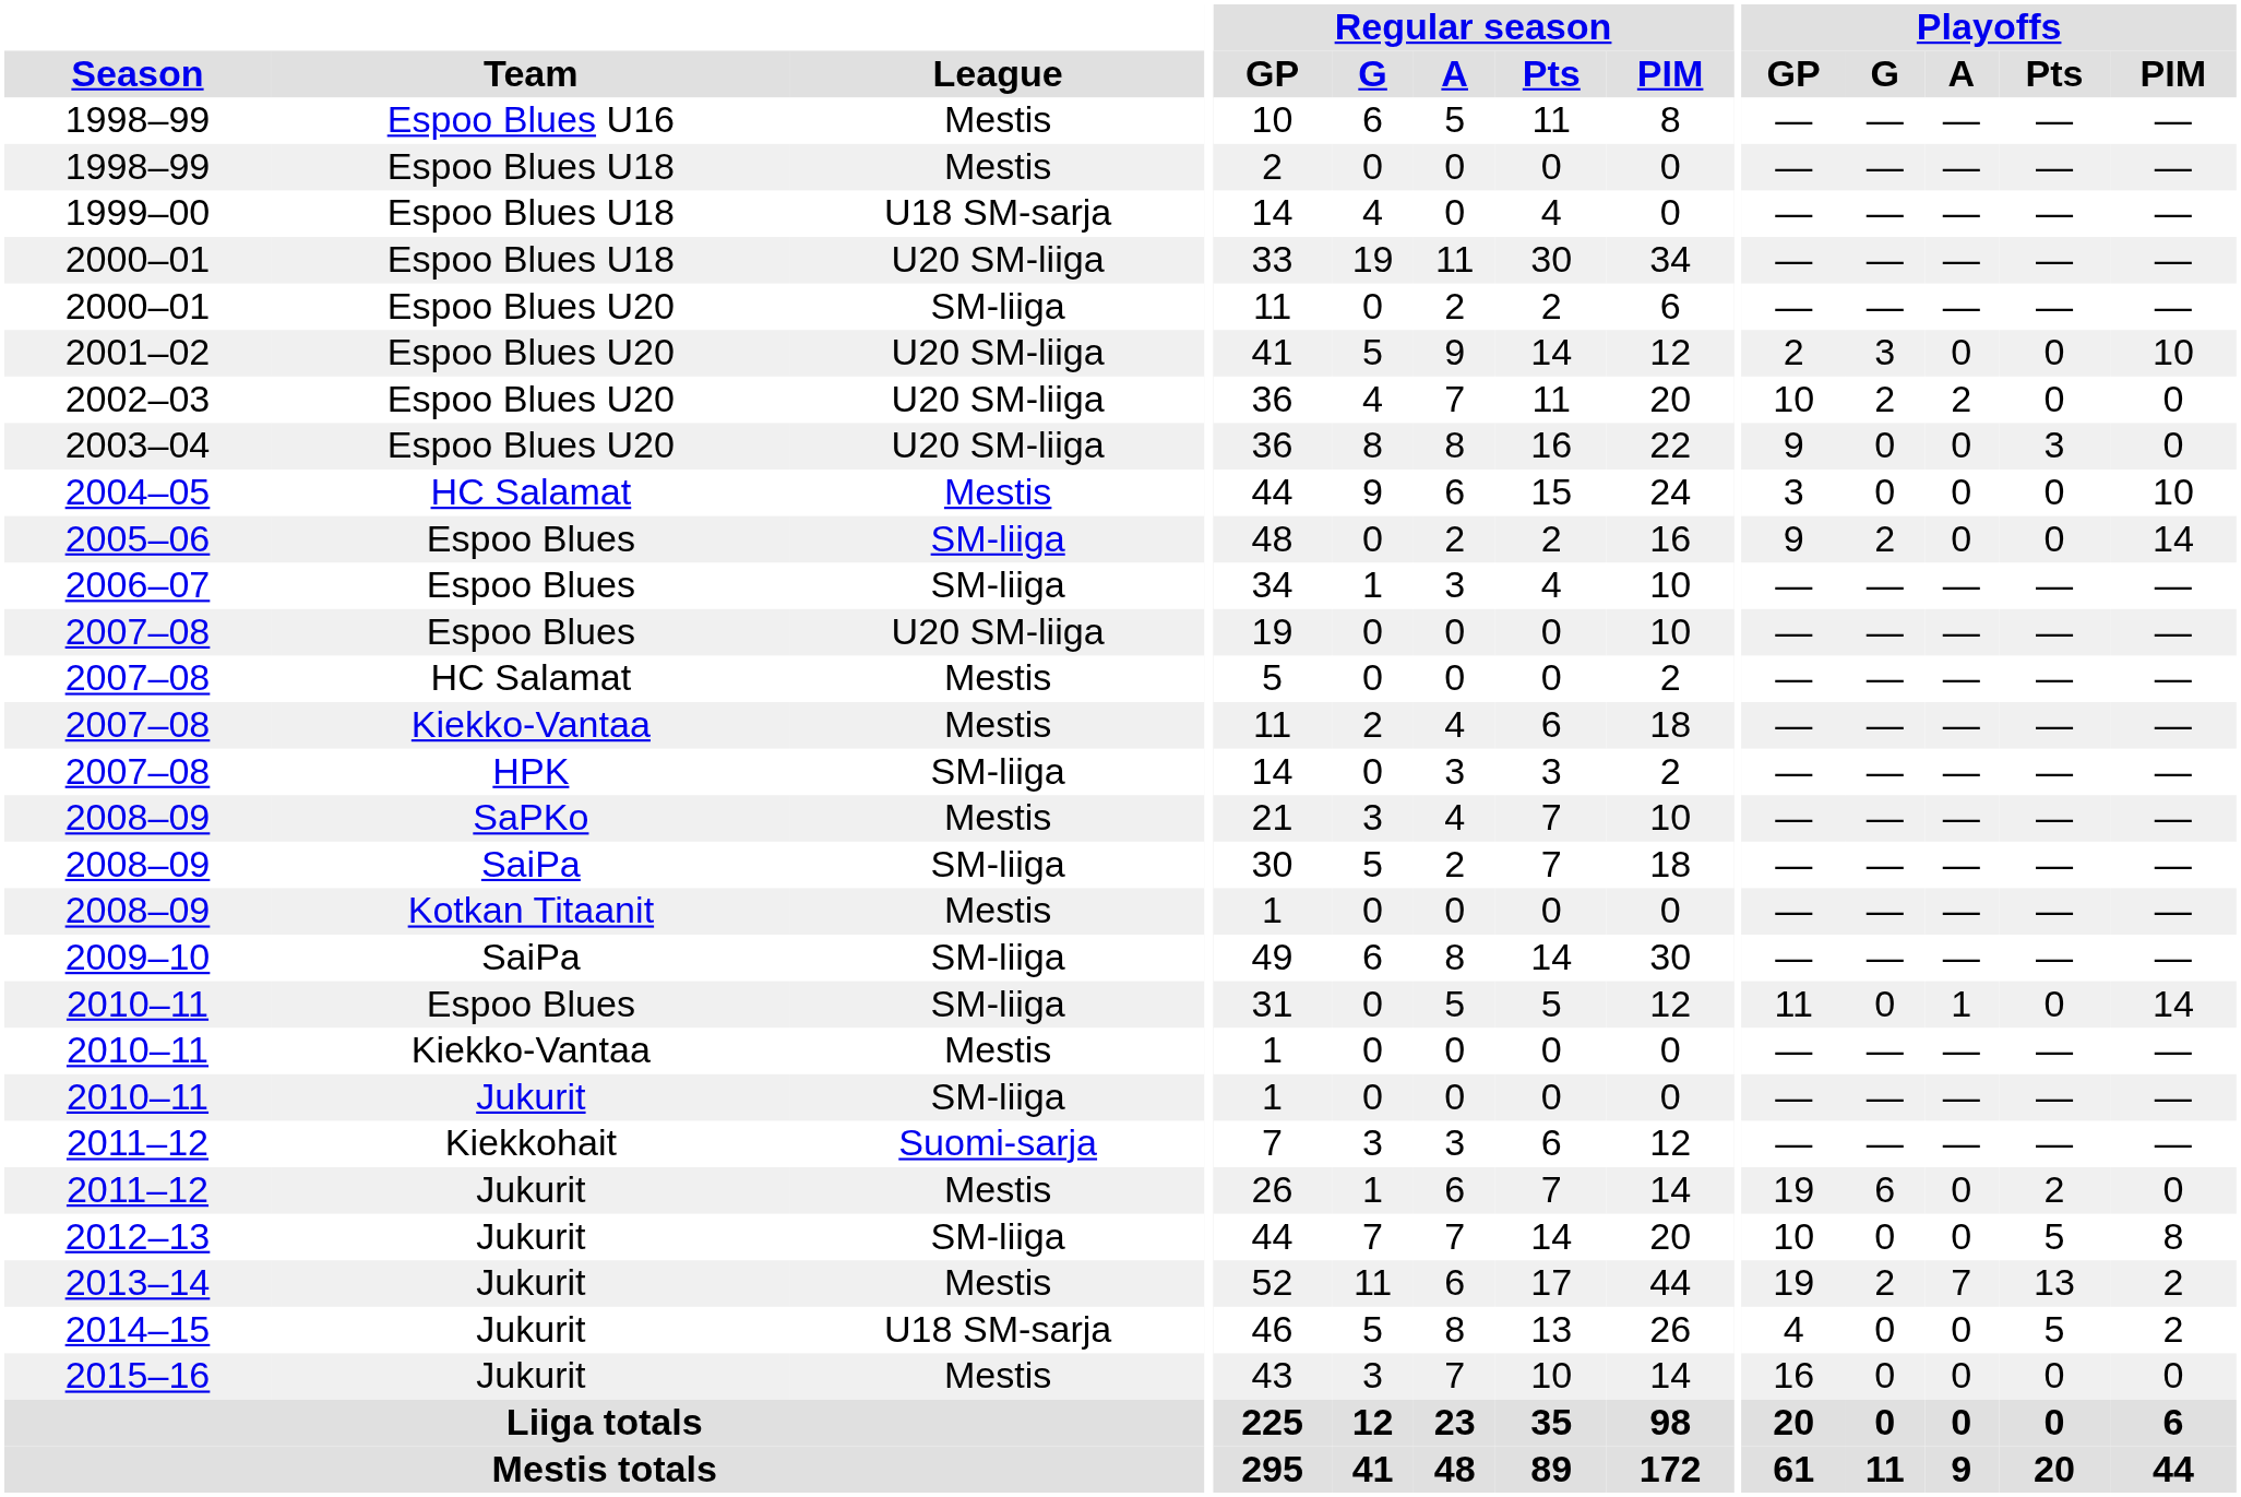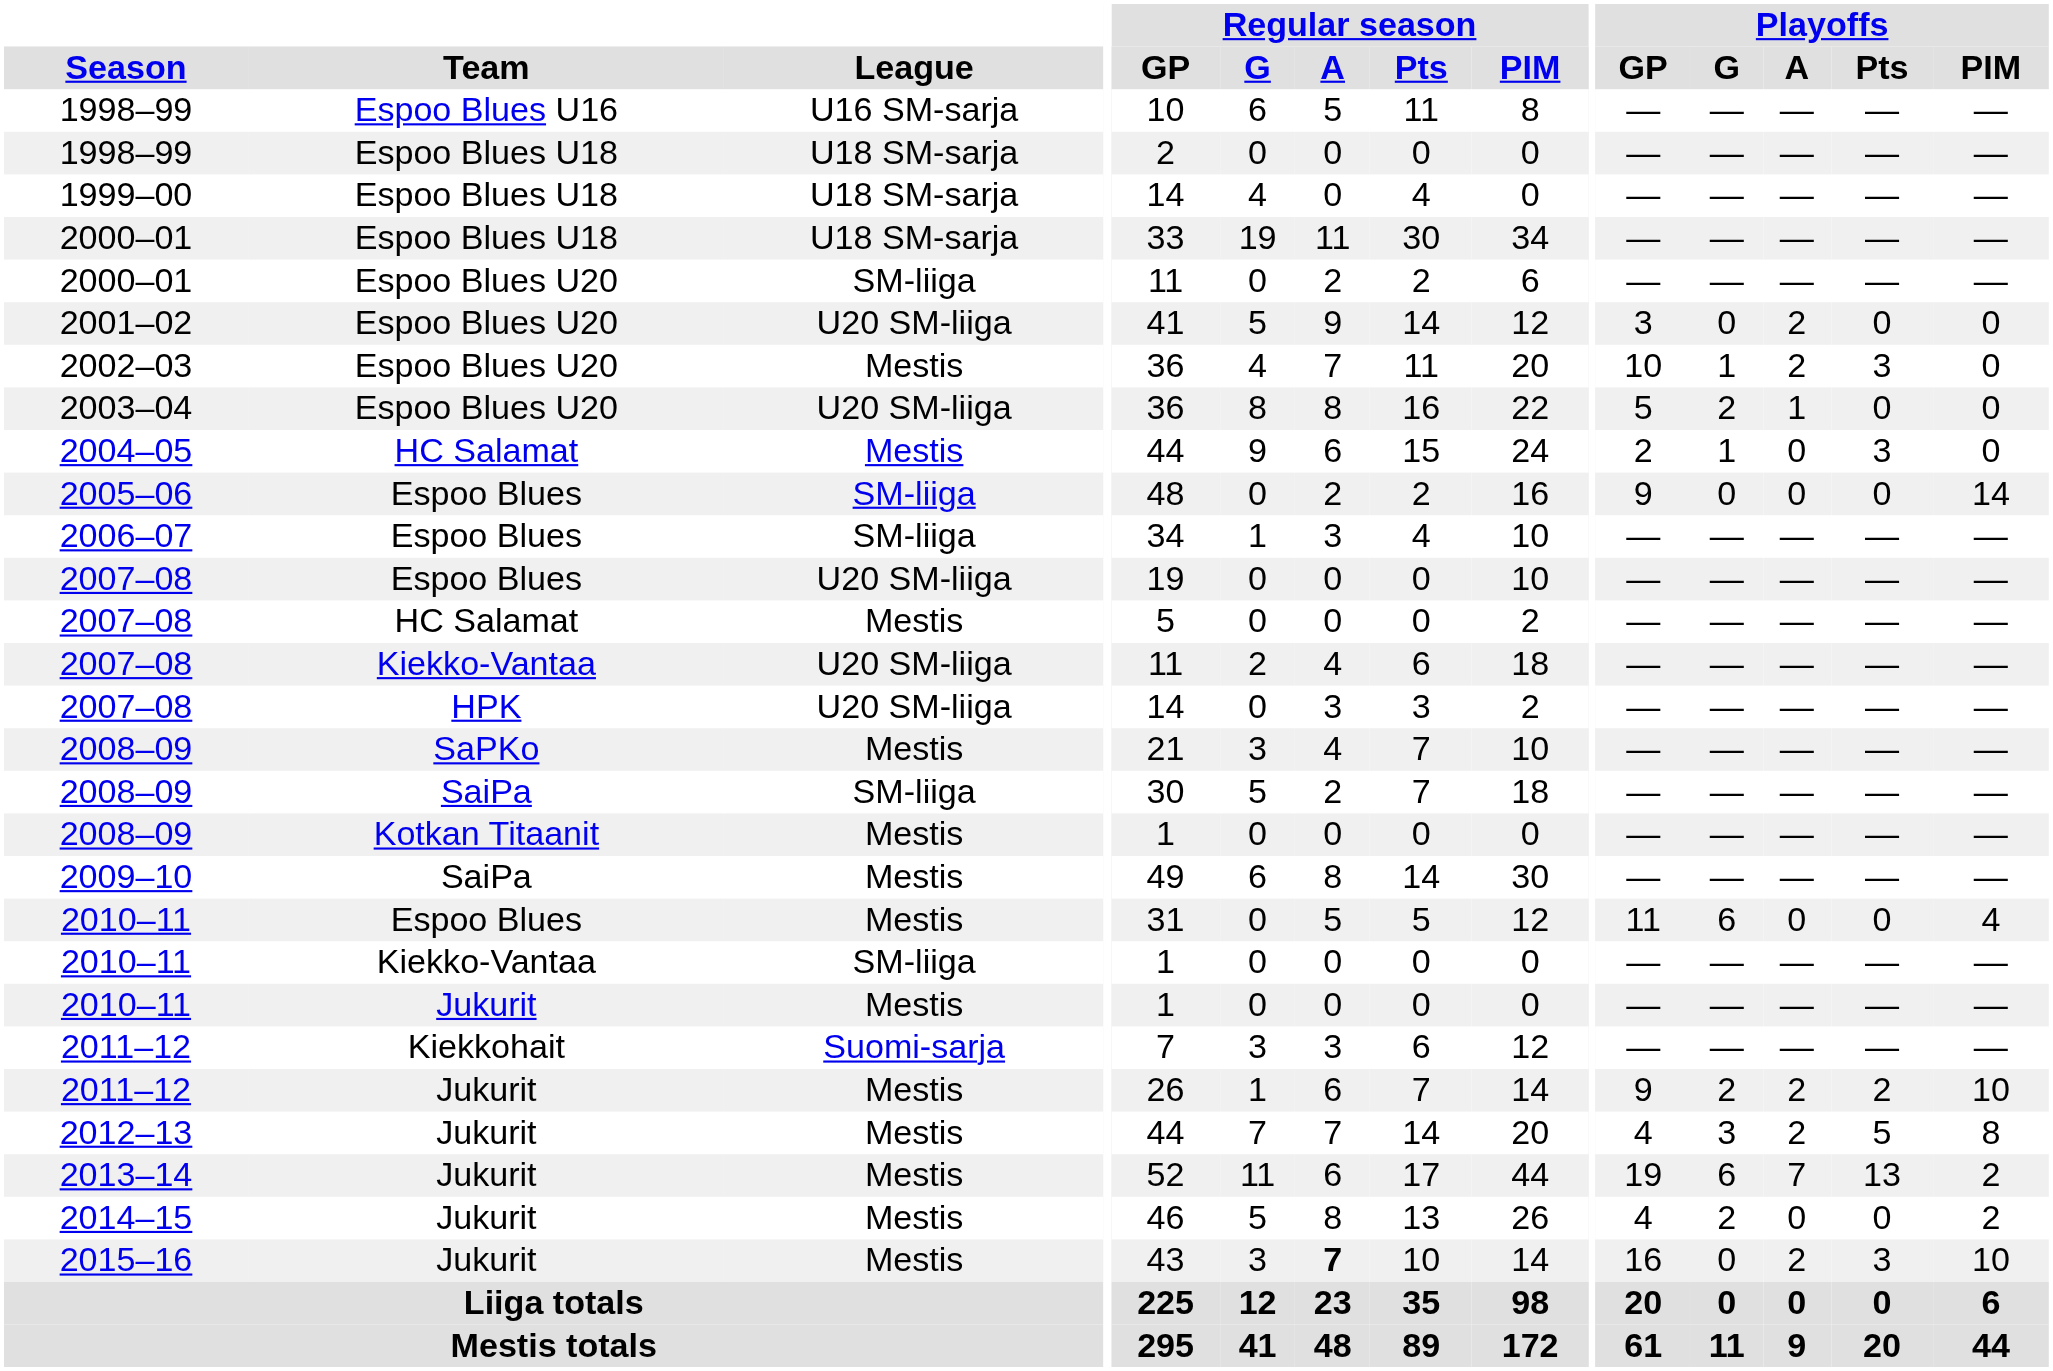 <table border="0" cellpadding="1" cellspacing="0" style="text-align:center; width:60em">
 <tr bgcolor="#e0e0e0">
 <th colspan="3" bgcolor="#ffffff"></th>
 <th rowspan="99" bgcolor="#ffffff"></th>
 <th colspan="5"><a href='#'>Regular season</a></th>
 <th rowspan="99" bgcolor="#ffffff"></th>
 <th colspan="5"><a href='#'>Playoffs</a></th>
 </tr>
 <tr bgcolor="#e0e0e0">
 <th><a href='#'>Season</a></th>
 <th>Team</th>
 <th>League</th>
 <th>GP</th>
 <th><a href='#'>G</a></th>
 <th><a href='#'>A</a></th>
 <th><a href='#'>Pts</a></th>
 <th><a href='#'>PIM</a></th>
 <th>GP</th>
 <th>G</th>
 <th>A</th>
 <th>Pts</th>
 <th>PIM</th>
 </tr>
 <tr>
 <td>1998–99</td>
 <td><a href='#'>Espoo Blues</a> U16</td>
-<td>Mestis</td>
+<td>U16 SM-sarja</td>
 <td>10</td>
 <td>6</td>
 <td>5</td>
 <td>11</td>
 <td>8</td>
 <td>—</td>
 <td>—</td>
 <td>—</td>
 <td>—</td>
 <td>—</td>
 </tr>
 <tr bgcolor="#f0f0f0">
 <td>1998–99</td>
 <td>Espoo Blues U18</td>
-<td>Mestis</td>
+<td>U18 SM-sarja</td>
 <td>2</td>
 <td>0</td>
 <td>0</td>
 <td>0</td>
 <td>0</td>
 <td>—</td>
 <td>—</td>
 <td>—</td>
 <td>—</td>
 <td>—</td>
 </tr>
 <tr>
 <td>1999–00</td>
 <td>Espoo Blues U18</td>
 <td>U18 SM-sarja</td>
 <td>14</td>
 <td>4</td>
 <td>0</td>
 <td>4</td>
 <td>0</td>
 <td>—</td>
 <td>—</td>
 <td>—</td>
 <td>—</td>
 <td>—</td>
 </tr>
 <tr bgcolor="#f0f0f0">
 <td>2000–01</td>
 <td>Espoo Blues U18</td>
-<td>U20 SM-liiga</td>
+<td>U18 SM-sarja</td>
 <td>33</td>
 <td>19</td>
 <td>11</td>
 <td>30</td>
 <td>34</td>
 <td>—</td>
 <td>—</td>
 <td>—</td>
 <td>—</td>
 <td>—</td>
 </tr>
 <tr>
 <td>2000–01</td>
 <td>Espoo Blues U20</td>
 <td>SM-liiga</td>
 <td>11</td>
 <td>0</td>
 <td>2</td>
 <td>2</td>
 <td>6</td>
 <td>—</td>
 <td>—</td>
 <td>—</td>
 <td>—</td>
 <td>—</td>
 </tr>
 <tr bgcolor="#f0f0f0">
 <td>2001–02</td>
 <td>Espoo Blues U20</td>
 <td>U20 SM-liiga</td>
 <td>41</td>
 <td>5</td>
 <td>9</td>
 <td>14</td>
 <td>12</td>
-<td>2</td>
 <td>3</td>
 <td>0</td>
+<td>2</td>
 <td>0</td>
-<td>10</td>
+<td>0</td>
 </tr>
 <tr>
 <td>2002–03</td>
 <td>Espoo Blues U20</td>
-<td>U20 SM-liiga</td>
+<td>Mestis</td>
 <td>36</td>
 <td>4</td>
 <td>7</td>
 <td>11</td>
 <td>20</td>
 <td>10</td>
+<td>1</td>
 <td>2</td>
-<td>2</td>
-<td>0</td>
+<td>3</td>
 <td>0</td>
 </tr>
 <tr bgcolor="#f0f0f0">
 <td>2003–04</td>
 <td>Espoo Blues U20</td>
 <td>U20 SM-liiga</td>
 <td>36</td>
 <td>8</td>
 <td>8</td>
 <td>16</td>
 <td>22</td>
-<td>9</td>
+<td>5</td>
+<td>2</td>
+<td>1</td>
 <td>0</td>
-<td>0</td>
-<td>3</td>
 <td>0</td>
 </tr>
 <tr>
 <td><a href='#'>2004–05</a></td>
 <td><a href='#'>HC Salamat</a></td>
 <td><a href='#'>Mestis</a></td>
 <td>44</td>
 <td>9</td>
 <td>6</td>
 <td>15</td>
 <td>24</td>
+<td>2</td>
+<td>1</td>
+<td>0</td>
 <td>3</td>
 <td>0</td>
-<td>0</td>
-<td>0</td>
-<td>10</td>
 </tr>
 <tr bgcolor="#f0f0f0">
 <td><a href='#'>2005–06</a></td>
 <td>Espoo Blues</td>
 <td><a href='#'>SM-liiga</a></td>
 <td>48</td>
 <td>0</td>
 <td>2</td>
 <td>2</td>
 <td>16</td>
 <td>9</td>
-<td>2</td>
+<td>0</td>
 <td>0</td>
 <td>0</td>
 <td>14</td>
 </tr>
 <tr>
 <td><a href='#'>2006–07</a></td>
 <td>Espoo Blues</td>
 <td>SM-liiga</td>
 <td>34</td>
 <td>1</td>
 <td>3</td>
 <td>4</td>
 <td>10</td>
 <td>—</td>
 <td>—</td>
 <td>—</td>
 <td>—</td>
 <td>—</td>
 </tr>
 <tr bgcolor="#f0f0f0">
 <td><a href='#'>2007–08</a></td>
 <td>Espoo Blues</td>
 <td>U20 SM-liiga</td>
 <td>19</td>
 <td>0</td>
 <td>0</td>
 <td>0</td>
 <td>10</td>
 <td>—</td>
 <td>—</td>
 <td>—</td>
 <td>—</td>
 <td>—</td>
 </tr>
 <tr>
 <td><a href='#'>2007–08</a></td>
 <td>HC Salamat</td>
 <td>Mestis</td>
 <td>5</td>
 <td>0</td>
 <td>0</td>
 <td>0</td>
 <td>2</td>
 <td>—</td>
 <td>—</td>
 <td>—</td>
 <td>—</td>
 <td>—</td>
 </tr>
 <tr bgcolor="#f0f0f0">
 <td><a href='#'>2007–08</a></td>
 <td><a href='#'>Kiekko-Vantaa</a></td>
-<td>Mestis</td>
+<td>U20 SM-liiga</td>
 <td>11</td>
 <td>2</td>
 <td>4</td>
 <td>6</td>
 <td>18</td>
 <td>—</td>
 <td>—</td>
 <td>—</td>
 <td>—</td>
 <td>—</td>
 </tr>
 <tr>
 <td><a href='#'>2007–08</a></td>
 <td><a href='#'>HPK</a></td>
-<td>SM-liiga</td>
+<td>U20 SM-liiga</td>
 <td>14</td>
 <td>0</td>
 <td>3</td>
 <td>3</td>
 <td>2</td>
 <td>—</td>
 <td>—</td>
 <td>—</td>
 <td>—</td>
 <td>—</td>
 </tr>
 <tr bgcolor="#f0f0f0">
 <td><a href='#'>2008–09</a></td>
 <td><a href='#'>SaPKo</a></td>
 <td>Mestis</td>
 <td>21</td>
 <td>3</td>
 <td>4</td>
 <td>7</td>
 <td>10</td>
 <td>—</td>
 <td>—</td>
 <td>—</td>
 <td>—</td>
 <td>—</td>
 </tr>
 <tr>
 <td><a href='#'>2008–09</a></td>
 <td><a href='#'>SaiPa</a></td>
 <td>SM-liiga</td>
 <td>30</td>
 <td>5</td>
 <td>2</td>
 <td>7</td>
 <td>18</td>
 <td>—</td>
 <td>—</td>
 <td>—</td>
 <td>—</td>
 <td>—</td>
 </tr>
 <tr bgcolor="#f0f0f0">
 <td><a href='#'>2008–09</a></td>
 <td><a href='#'>Kotkan Titaanit</a></td>
 <td>Mestis</td>
 <td>1</td>
 <td>0</td>
 <td>0</td>
 <td>0</td>
 <td>0</td>
 <td>—</td>
 <td>—</td>
 <td>—</td>
 <td>—</td>
 <td>—</td>
 </tr>
 <tr>
 <td><a href='#'>2009–10</a></td>
 <td>SaiPa</td>
-<td>SM-liiga</td>
+<td>Mestis</td>
 <td>49</td>
 <td>6</td>
 <td>8</td>
 <td>14</td>
 <td>30</td>
 <td>—</td>
 <td>—</td>
 <td>—</td>
 <td>—</td>
 <td>—</td>
 </tr>
 <tr bgcolor="#f0f0f0">
 <td><a href='#'>2010–11</a></td>
 <td>Espoo Blues</td>
-<td>SM-liiga</td>
+<td>Mestis</td>
 <td>31</td>
 <td>0</td>
 <td>5</td>
 <td>5</td>
 <td>12</td>
 <td>11</td>
+<td>6</td>
 <td>0</td>
-<td>1</td>
 <td>0</td>
-<td>14</td>
+<td>4</td>
 </tr>
 <tr>
 <td><a href='#'>2010–11</a></td>
 <td>Kiekko-Vantaa</td>
-<td>Mestis</td>
+<td>SM-liiga</td>
 <td>1</td>
 <td>0</td>
 <td>0</td>
 <td>0</td>
 <td>0</td>
 <td>—</td>
 <td>—</td>
 <td>—</td>
 <td>—</td>
 <td>—</td>
 </tr>
 <tr bgcolor="#f0f0f0">
 <td><a href='#'>2010–11</a></td>
 <td><a href='#'>Jukurit</a></td>
-<td>SM-liiga</td>
+<td>Mestis</td>
 <td>1</td>
 <td>0</td>
 <td>0</td>
 <td>0</td>
 <td>0</td>
 <td>—</td>
 <td>—</td>
 <td>—</td>
 <td>—</td>
 <td>—</td>
 </tr>
 <tr>
 <td><a href='#'>2011–12</a></td>
 <td>Kiekkohait</td>
 <td><a href='#'>Suomi-sarja</a></td>
 <td>7</td>
 <td>3</td>
 <td>3</td>
 <td>6</td>
 <td>12</td>
 <td>—</td>
 <td>—</td>
 <td>—</td>
 <td>—</td>
 <td>—</td>
 </tr>
 <tr bgcolor="#f0f0f0">
 <td><a href='#'>2011–12</a></td>
 <td>Jukurit</td>
 <td>Mestis</td>
 <td>26</td>
 <td>1</td>
 <td>6</td>
 <td>7</td>
 <td>14</td>
-<td>19</td>
-<td>6</td>
-<td>0</td>
+<td>9</td>
 <td>2</td>
-<td>0</td>
+<td>2</td>
+<td>2</td>
+<td>10</td>
 </tr>
 <tr>
 <td><a href='#'>2012–13</a></td>
 <td>Jukurit</td>
-<td>SM-liiga</td>
+<td>Mestis</td>
 <td>44</td>
 <td>7</td>
 <td>7</td>
 <td>14</td>
 <td>20</td>
-<td>10</td>
-<td>0</td>
-<td>0</td>
+<td>4</td>
+<td>3</td>
+<td>2</td>
 <td>5</td>
 <td>8</td>
 </tr>
 <tr bgcolor="#f0f0f0">
 <td><a href='#'>2013–14</a></td>
 <td>Jukurit</td>
 <td>Mestis</td>
 <td>52</td>
 <td>11</td>
 <td>6</td>
 <td>17</td>
 <td>44</td>
 <td>19</td>
-<td>2</td>
+<td>6</td>
 <td>7</td>
 <td>13</td>
 <td>2</td>
 </tr>
 <tr>
 <td><a href='#'>2014–15</a></td>
 <td>Jukurit</td>
-<td>U18 SM-sarja</td>
+<td>Mestis</td>
 <td>46</td>
 <td>5</td>
 <td>8</td>
 <td>13</td>
 <td>26</td>
 <td>4</td>
+<td>2</td>
 <td>0</td>
 <td>0</td>
-<td>5</td>
 <td>2</td>
 </tr>
 <tr bgcolor="#f0f0f0">
 <td><a href='#'>2015–16</a></td>
 <td>Jukurit</td>
 <td>Mestis</td>
 <td>43</td>
 <td>3</td>
-<td>7</td>
+<td><strong>7</strong></td>
 <td>10</td>
 <td>14</td>
 <td>16</td>
 <td>0</td>
-<td>0</td>
-<td>0</td>
-<td>0</td>
+<td>2</td>
+<td>3</td>
+<td>10</td>
 </tr>
 <tr>
 </tr>
 <tr ALIGN="center" bgcolor="#e0e0e0">
 <th colspan="3">Liiga totals</th>
 <th ALIGN="center">225</th>
 <th ALIGN="center">12</th>
 <th ALIGN="center">23</th>
 <th ALIGN="center">35</th>
 <th ALIGN="center">98</th>
 <th ALIGN="center">20</th>
 <th ALIGN="center">0</th>
 <th ALIGN="center">0</th>
 <th ALIGN="center">0</th>
 <th ALIGN="center">6</th>
 </tr>
 <tr>
 </tr>
 <tr ALIGN="center" bgcolor="#e0e0e0">
 <th colspan="3">Mestis totals</th>
 <th ALIGN="center">295</th>
 <th ALIGN="center">41</th>
 <th ALIGN="center">48</th>
 <th ALIGN="center">89</th>
 <th ALIGN="center">172</th>
 <th ALIGN="center">61</th>
 <th ALIGN="center">11</th>
 <th ALIGN="center">9</th>
 <th ALIGN="center">20</th>
 <th ALIGN="center">44</th>
 </tr>
 </table>
